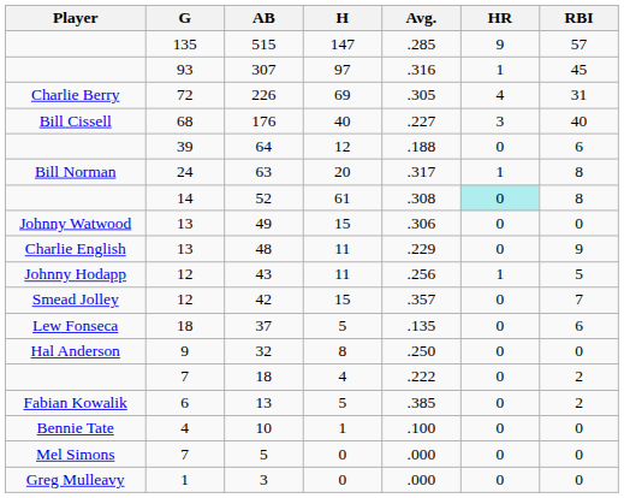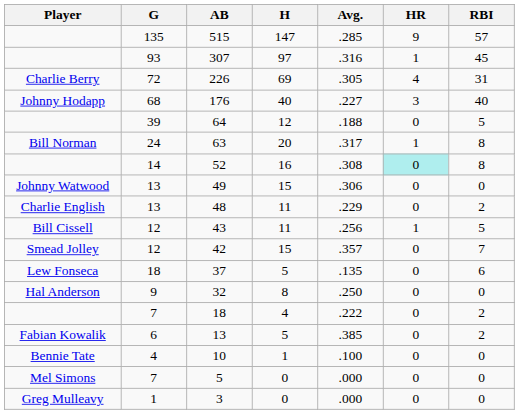 <table class="wikitable sortable">
 <tr>
 <th bgcolor="#DDDDFF" width="16%">Player</th>
 <th bgcolor="#DDDDFF" width="9%">G</th>
 <th bgcolor="#DDDDFF" width="9%">AB</th>
 <th bgcolor="#DDDDFF" width="9%">H</th>
 <th bgcolor="#DDDDFF" width="9%">Avg.</th>
 <th bgcolor="#DDDDFF" width="9%">HR</th>
 <th bgcolor="#DDDDFF" width="9%">RBI</th>
 </tr>
 <tr align="center">
 <td></td>
 <td>135</td>
 <td>515</td>
 <td>147</td>
 <td>.285</td>
 <td>9</td>
 <td>57</td>
 </tr>
 <tr align="center">
 <td></td>
 <td>93</td>
 <td>307</td>
 <td>97</td>
 <td>.316</td>
 <td>1</td>
 <td>45</td>
 </tr>
 <tr align="center">
 <td><a href='#'>Charlie Berry</a></td>
 <td>72</td>
 <td>226</td>
 <td>69</td>
 <td>.305</td>
 <td>4</td>
 <td>31</td>
 </tr>
 <tr align=center>
-<td><a href='#'>Bill Cissell</a></td>
+<td><a href='#'>Johnny Hodapp</a></td>
 <td>68</td>
 <td>176</td>
 <td>40</td>
 <td>.227</td>
 <td>3</td>
 <td>40</td>
 </tr>
 <tr align=center>
 <td></td>
 <td>39</td>
 <td>64</td>
 <td>12</td>
 <td>.188</td>
 <td>0</td>
-<td>6</td>
+<td>5</td>
 </tr>
 <tr align="center">
 <td><a href='#'>Bill Norman</a></td>
 <td>24</td>
 <td>63</td>
 <td>20</td>
 <td>.317</td>
 <td>1</td>
 <td>8</td>
 </tr>
 <tr align=center>
 <td></td>
 <td>14</td>
 <td>52</td>
-<td>61</td>
+<td>16</td>
 <td>.308</td>
 <td style="background: paleturquoise;">0</td>
 <td>8</td>
 </tr>
 <tr align="center">
 <td><a href='#'>Johnny Watwood</a></td>
 <td>13</td>
 <td>49</td>
 <td>15</td>
 <td>.306</td>
 <td>0</td>
 <td>0</td>
 </tr>
 <tr align=center>
 <td><a href='#'>Charlie English</a></td>
 <td>13</td>
 <td>48</td>
 <td>11</td>
 <td>.229</td>
 <td>0</td>
-<td>9</td>
+<td>2</td>
 </tr>
 <tr align=center>
-<td><a href='#'>Johnny Hodapp</a></td>
+<td><a href='#'>Bill Cissell</a></td>
 <td>12</td>
 <td>43</td>
 <td>11</td>
 <td>.256</td>
 <td>1</td>
 <td>5</td>
 </tr>
 <tr align=center>
 <td><a href='#'>Smead Jolley</a></td>
 <td>12</td>
 <td>42</td>
 <td>15</td>
 <td>.357</td>
 <td>0</td>
 <td>7</td>
 </tr>
 <tr align=center>
 <td><a href='#'>Lew Fonseca</a></td>
 <td>18</td>
 <td>37</td>
 <td>5</td>
 <td>.135</td>
 <td>0</td>
 <td>6</td>
 </tr>
 <tr align=center>
 <td><a href='#'>Hal Anderson</a></td>
 <td>9</td>
 <td>32</td>
 <td>8</td>
 <td>.250</td>
 <td>0</td>
 <td>0</td>
 </tr>
 <tr align=center>
 <td></td>
 <td>7</td>
 <td>18</td>
 <td>4</td>
 <td>.222</td>
 <td>0</td>
 <td>2</td>
 </tr>
 <tr align="center">
 <td><a href='#'>Fabian Kowalik</a></td>
 <td>6</td>
 <td>13</td>
 <td>5</td>
 <td>.385</td>
 <td>0</td>
 <td>2</td>
 </tr>
 <tr align=center>
 <td><a href='#'>Bennie Tate</a></td>
 <td>4</td>
 <td>10</td>
 <td>1</td>
 <td>.100</td>
 <td>0</td>
 <td>0</td>
 </tr>
 <tr align=center>
 <td><a href='#'>Mel Simons</a></td>
 <td>7</td>
 <td>5</td>
 <td>0</td>
 <td>.000</td>
 <td>0</td>
 <td>0</td>
 </tr>
 <tr align=center>
 <td><a href='#'>Greg Mulleavy</a></td>
 <td>1</td>
 <td>3</td>
 <td>0</td>
 <td>.000</td>
 <td>0</td>
 <td>0</td>
 </tr>
 </table>
